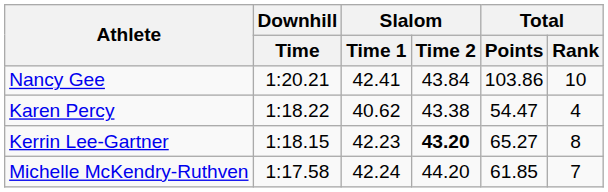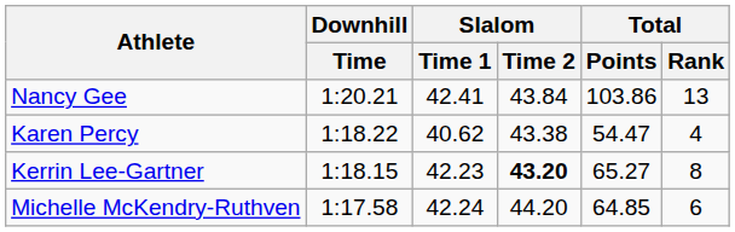 <table class="wikitable" style="font-size:90%">
 <tr>
 <th rowspan="2">Athlete</th>
 <th>Downhill</th>
 <th colspan="2">Slalom</th>
 <th colspan="2">Total</th>
 </tr>
 <tr>
 <th>Time</th>
 <th>Time 1</th>
 <th>Time 2</th>
 <th>Points</th>
 <th>Rank</th>
 </tr>
 <tr>
 <td><a href='#'>Nancy Gee</a></td>
 <td align="center">1:20.21</td>
 <td align="center">42.41</td>
 <td align="center">43.84</td>
 <td align="center">103.86</td>
-<td align="center">10</td>
+<td align="center">13</td>
 </tr>
 <tr>
 <td><a href='#'>Karen Percy</a></td>
 <td align="center">1:18.22</td>
 <td align="center">40.62</td>
 <td align="center">43.38</td>
 <td align="center">54.47</td>
 <td align="center">4</td>
 </tr>
 <tr>
 <td><a href='#'>Kerrin Lee-Gartner</a></td>
 <td align="center">1:18.15</td>
 <td align="center">42.23</td>
 <td align="center"><strong>43.20</strong></td>
 <td align="center">65.27</td>
 <td align="center">8</td>
 </tr>
 <tr>
 <td><a href='#'>Michelle McKendry-Ruthven</a></td>
 <td align="center">1:17.58</td>
 <td align="center">42.24</td>
 <td align="center">44.20</td>
-<td align="center">61.85</td>
-<td align="center">7</td>
+<td align="center">64.85</td>
+<td align="center">6</td>
 </tr>
 </table>
